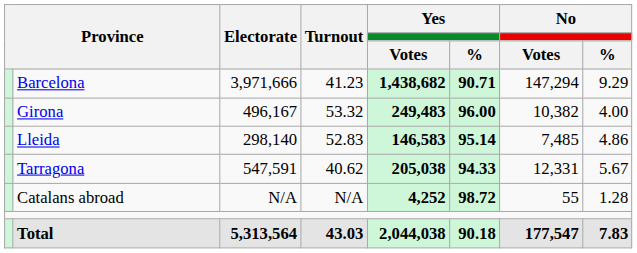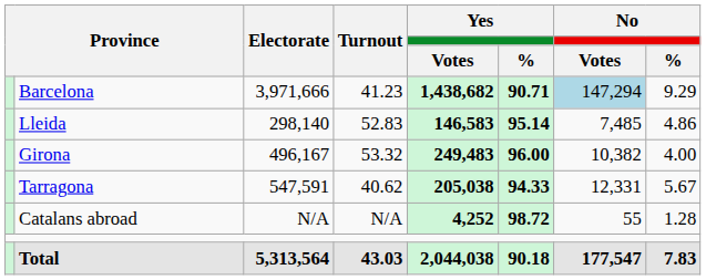 <table class="wikitable sortable" style="text-align:right; line-height:20px;">
 <tr>
 <th width="200" colspan="2" rowspan="3">Province</th>
 <th rowspan="3">Electorate</th>
 <th rowspan="3">Turnout</th>
 <th width="120" colspan="2">Yes</th>
 <th width="120" colspan="2">No</th>
 </tr>
 <tr>
 <th colspan="2" style="background:#088A29;"></th>
 <th colspan="2" style="background:#E90000;"></th>
 </tr>
 <tr>
 <th>Votes</th>
 <th>%</th>
 <th>Votes</th>
 <th>%</th>
 </tr>
 <tr>
 <td width="1" style="background:#CEF6D8;"></td>
 <td align="left"><a href='#'>Barcelona</a></td>
 <td>3,971,666</td>
 <td>41.23</td>
 <td style="background:#CEF6D8;"><strong>1,438,682</strong></td>
 <td style="background:#CEF6D8;"><strong>90.71</strong></td>
-<td>147,294</td>
+<td style="background: lightblue;">147,294</td>
 <td>9.29</td>
+</tr>
+<tr>
+<td style="background:#CEF6D8;"></td>
+<td align="left"><a href='#'>Lleida</a></td>
+<td>298,140</td>
+<td>52.83</td>
+<td style="background:#CEF6D8;"><strong>146,583</strong></td>
+<td style="background:#CEF6D8;"><strong>95.14</strong></td>
+<td>7,485</td>
+<td>4.86</td>
 </tr>
 <tr>
 <td style="background:#CEF6D8;"></td>
 <td align="left"><a href='#'>Girona</a></td>
 <td>496,167</td>
 <td>53.32</td>
 <td style="background:#CEF6D8;"><strong>249,483</strong></td>
 <td style="background:#CEF6D8;"><strong>96.00</strong></td>
 <td>10,382</td>
 <td>4.00</td>
-</tr>
-<tr>
-<td style="background:#CEF6D8;"></td>
-<td align="left"><a href='#'>Lleida</a></td>
-<td>298,140</td>
-<td>52.83</td>
-<td style="background:#CEF6D8;"><strong>146,583</strong></td>
-<td style="background:#CEF6D8;"><strong>95.14</strong></td>
-<td>7,485</td>
-<td>4.86</td>
 </tr>
 <tr>
 <td style="background:#CEF6D8;"></td>
 <td align="left"><a href='#'>Tarragona</a></td>
 <td>547,591</td>
 <td>40.62</td>
 <td style="background:#CEF6D8;"><strong>205,038</strong></td>
 <td style="background:#CEF6D8;"><strong>94.33</strong></td>
 <td>12,331</td>
 <td>5.67</td>
 </tr>
 <tr>
 <td style="background:#CEF6D8;"></td>
 <td align="left">Catalans abroad</td>
 <td>N/A</td>
 <td>N/A</td>
 <td style="background:#CEF6D8;"><strong>4,252</strong></td>
 <td style="background:#CEF6D8;"><strong>98.72</strong></td>
 <td>55</td>
 <td>1.28</td>
 </tr>
 <tr>
 <td colspan="8"></td>
 </tr>
 <tr style="font-weight:bold;background:#E4E4E4;">
 <td style="background:#CEF6D8;"></td>
 <td align="left">Total</td>
 <td>5,313,564</td>
 <td>43.03</td>
 <td style="background:#CEF6D8;">2,044,038</td>
 <td style="background:#CEF6D8;">90.18</td>
 <td>177,547</td>
 <td>7.83</td>
 </tr>
 </table>
